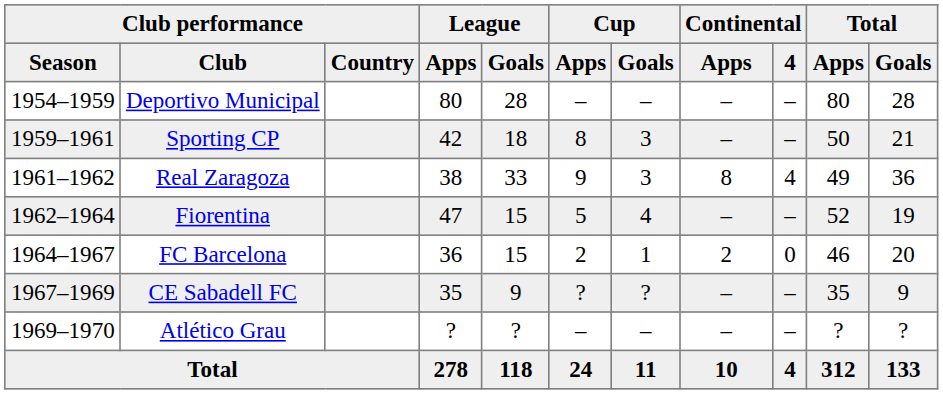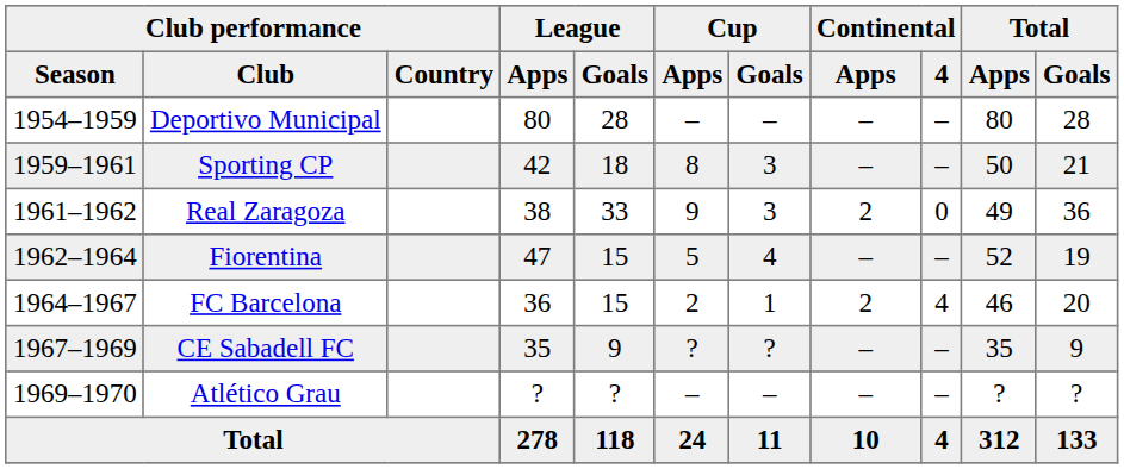 <table cellpadding="3" cellspacing="0" border="1" style="background: #efefef; font-size: 90%; border: gray solid 1px; border-collapse: collapse; margin: 1em auto;">
 <tr>
 <td style="background:#efefef;text-align:center;" colspan="3"><strong>Club performance</strong></td>
 <td style="background:#efefef;text-align:center;" colspan="2"><strong>League</strong></td>
 <td style="background:#efefef;text-align:center;" colspan="2"><strong>Cup</strong></td>
 <td style="background:#efefef;text-align:center;" colspan="2"><strong>Continental</strong></td>
 <td style="background:#efefef;text-align:center;" colspan="2"><strong>Total</strong></td>
 </tr>
 <tr style="background:#efefef;text-align:center;">
 <td><strong>Season</strong></td>
 <td><strong>Club</strong></td>
 <td><strong>Country</strong></td>
 <td><strong>Apps</strong></td>
 <td><strong>Goals</strong></td>
 <td><strong>Apps</strong></td>
 <td><strong>Goals</strong></td>
 <td><strong>Apps</strong></td>
 <td><strong>4</strong></td>
 <td><strong>Apps</strong></td>
 <td><strong>Goals</strong></td>
 </tr>
 <tr style="background:#FFFFFF;text-align:center;">
 <td>1954–1959</td>
 <td><a href='#'>Deportivo Municipal</a></td>
 <td></td>
 <td>80</td>
 <td>28</td>
 <td>–</td>
 <td>–</td>
 <td>–</td>
 <td>–</td>
 <td>80</td>
 <td>28</td>
 </tr>
 <tr style="background:#efefef;text-align:center;">
 <td>1959–1961</td>
 <td><a href='#'>Sporting CP</a></td>
 <td></td>
 <td>42</td>
 <td>18</td>
 <td>8</td>
 <td>3</td>
 <td>–</td>
 <td>–</td>
 <td>50</td>
 <td>21</td>
 </tr>
 <tr style="background:#FFFFFF;text-align:center;">
 <td>1961–1962</td>
 <td><a href='#'>Real Zaragoza</a></td>
 <td></td>
 <td>38</td>
 <td>33</td>
 <td>9</td>
 <td>3</td>
-<td>8</td>
-<td>4</td>
+<td>2</td>
+<td>0</td>
 <td>49</td>
 <td>36</td>
 </tr>
 <tr style="background:#efefef;text-align:center;">
 <td>1962–1964</td>
 <td><a href='#'>Fiorentina</a></td>
 <td></td>
 <td>47</td>
 <td>15</td>
 <td>5</td>
 <td>4</td>
 <td>–</td>
 <td>–</td>
 <td>52</td>
 <td>19</td>
 </tr>
 <tr style="background:#FFFFFF;text-align:center;">
 <td>1964–1967</td>
 <td><a href='#'>FC Barcelona</a></td>
 <td></td>
 <td>36</td>
 <td>15</td>
 <td>2</td>
 <td>1</td>
 <td>2</td>
-<td>0</td>
+<td>4</td>
 <td>46</td>
 <td>20</td>
 </tr>
 <tr style="background:#efefef;text-align:center;">
 <td>1967–1969</td>
 <td><a href='#'>CE Sabadell FC</a></td>
 <td></td>
 <td>35</td>
 <td>9</td>
 <td>?</td>
 <td>?</td>
 <td>–</td>
 <td>–</td>
 <td>35</td>
 <td>9</td>
 </tr>
 <tr style="background:#FFFFFF;text-align:center;">
 <td>1969–1970</td>
 <td><a href='#'>Atlético Grau</a></td>
 <td></td>
 <td>?</td>
 <td>?</td>
 <td>–</td>
 <td>–</td>
 <td>–</td>
 <td>–</td>
 <td>?</td>
 <td>?</td>
 </tr>
 <tr style="background:#efefef;text-align:center;">
 <td colspan="3"><strong>Total</strong></td>
 <td><strong>278</strong></td>
 <td><strong>118</strong></td>
 <td><strong>24</strong></td>
 <td><strong>11</strong></td>
 <td><strong>10</strong></td>
 <td><strong>4</strong></td>
 <td><strong>312</strong></td>
 <td><strong>133</strong></td>
 </tr>
 </table>
